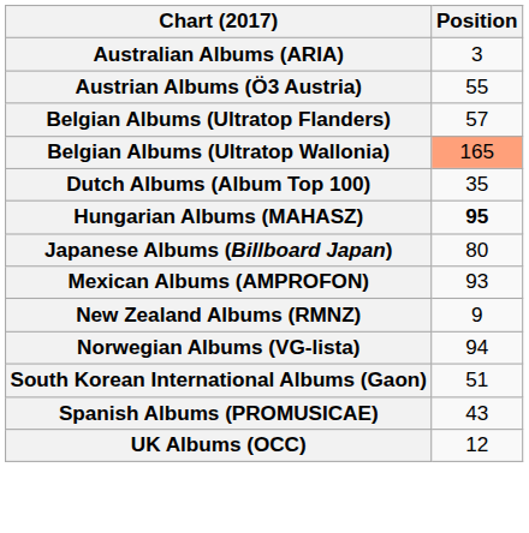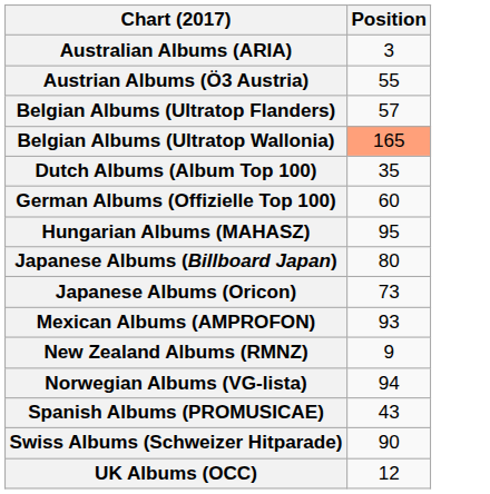 <table class="wikitable sortable plainrowheaders" style="text-align:center;">
 <tr>
 <th scope="col">Chart (2017)</th>
 <th scope="col">Position</th>
 </tr>
 <tr>
 <th scope="row">Australian Albums (ARIA)</th>
 <td>3</td>
 </tr>
 <tr>
 <th scope="row">Austrian Albums (Ö3 Austria)</th>
 <td>55</td>
 </tr>
 <tr>
 <th scope="row">Belgian Albums (Ultratop Flanders)</th>
 <td>57</td>
 </tr>
 <tr>
 <th scope="row">Belgian Albums (Ultratop Wallonia)</th>
 <td style="background: lightsalmon;">165</td>
 </tr>
 <tr>
 <th scope="row">Dutch Albums (Album Top 100)</th>
 <td>35</td>
 </tr>
 <tr>
+<th scope="row">German Albums (Offizielle Top 100)</th>
+<td>60</td>
+</tr>
+<tr>
 <th scope="row">Hungarian Albums (MAHASZ)</th>
-<td><strong>95</strong></td>
+<td>95</td>
 </tr>
 <tr>
 <th scope="row">Japanese Albums (<em>Billboard Japan</em>)</th>
 <td>80</td>
+</tr>
+<tr>
+<th scope="row">Japanese Albums (Oricon)</th>
+<td>73</td>
 </tr>
 <tr>
 <th scope="row">Mexican Albums (AMPROFON)</th>
 <td>93</td>
 </tr>
 <tr>
 <th scope="row">New Zealand Albums (RMNZ)</th>
 <td>9</td>
 </tr>
 <tr>
 <th scope="row">Norwegian Albums (VG-lista)</th>
 <td>94</td>
 </tr>
 <tr>
-<th scope="row">South Korean International Albums (Gaon)</th>
-<td>51</td>
+<th scope="row">Spanish Albums (PROMUSICAE)</th>
+<td>43</td>
 </tr>
 <tr>
-<th scope="row">Spanish Albums (PROMUSICAE)</th>
-<td>43</td>
+<th scope="row">Swiss Albums (Schweizer Hitparade)</th>
+<td>90</td>
 </tr>
 <tr>
 <th scope="row">UK Albums (OCC)</th>
 <td>12</td>
 </tr>
 </table>
